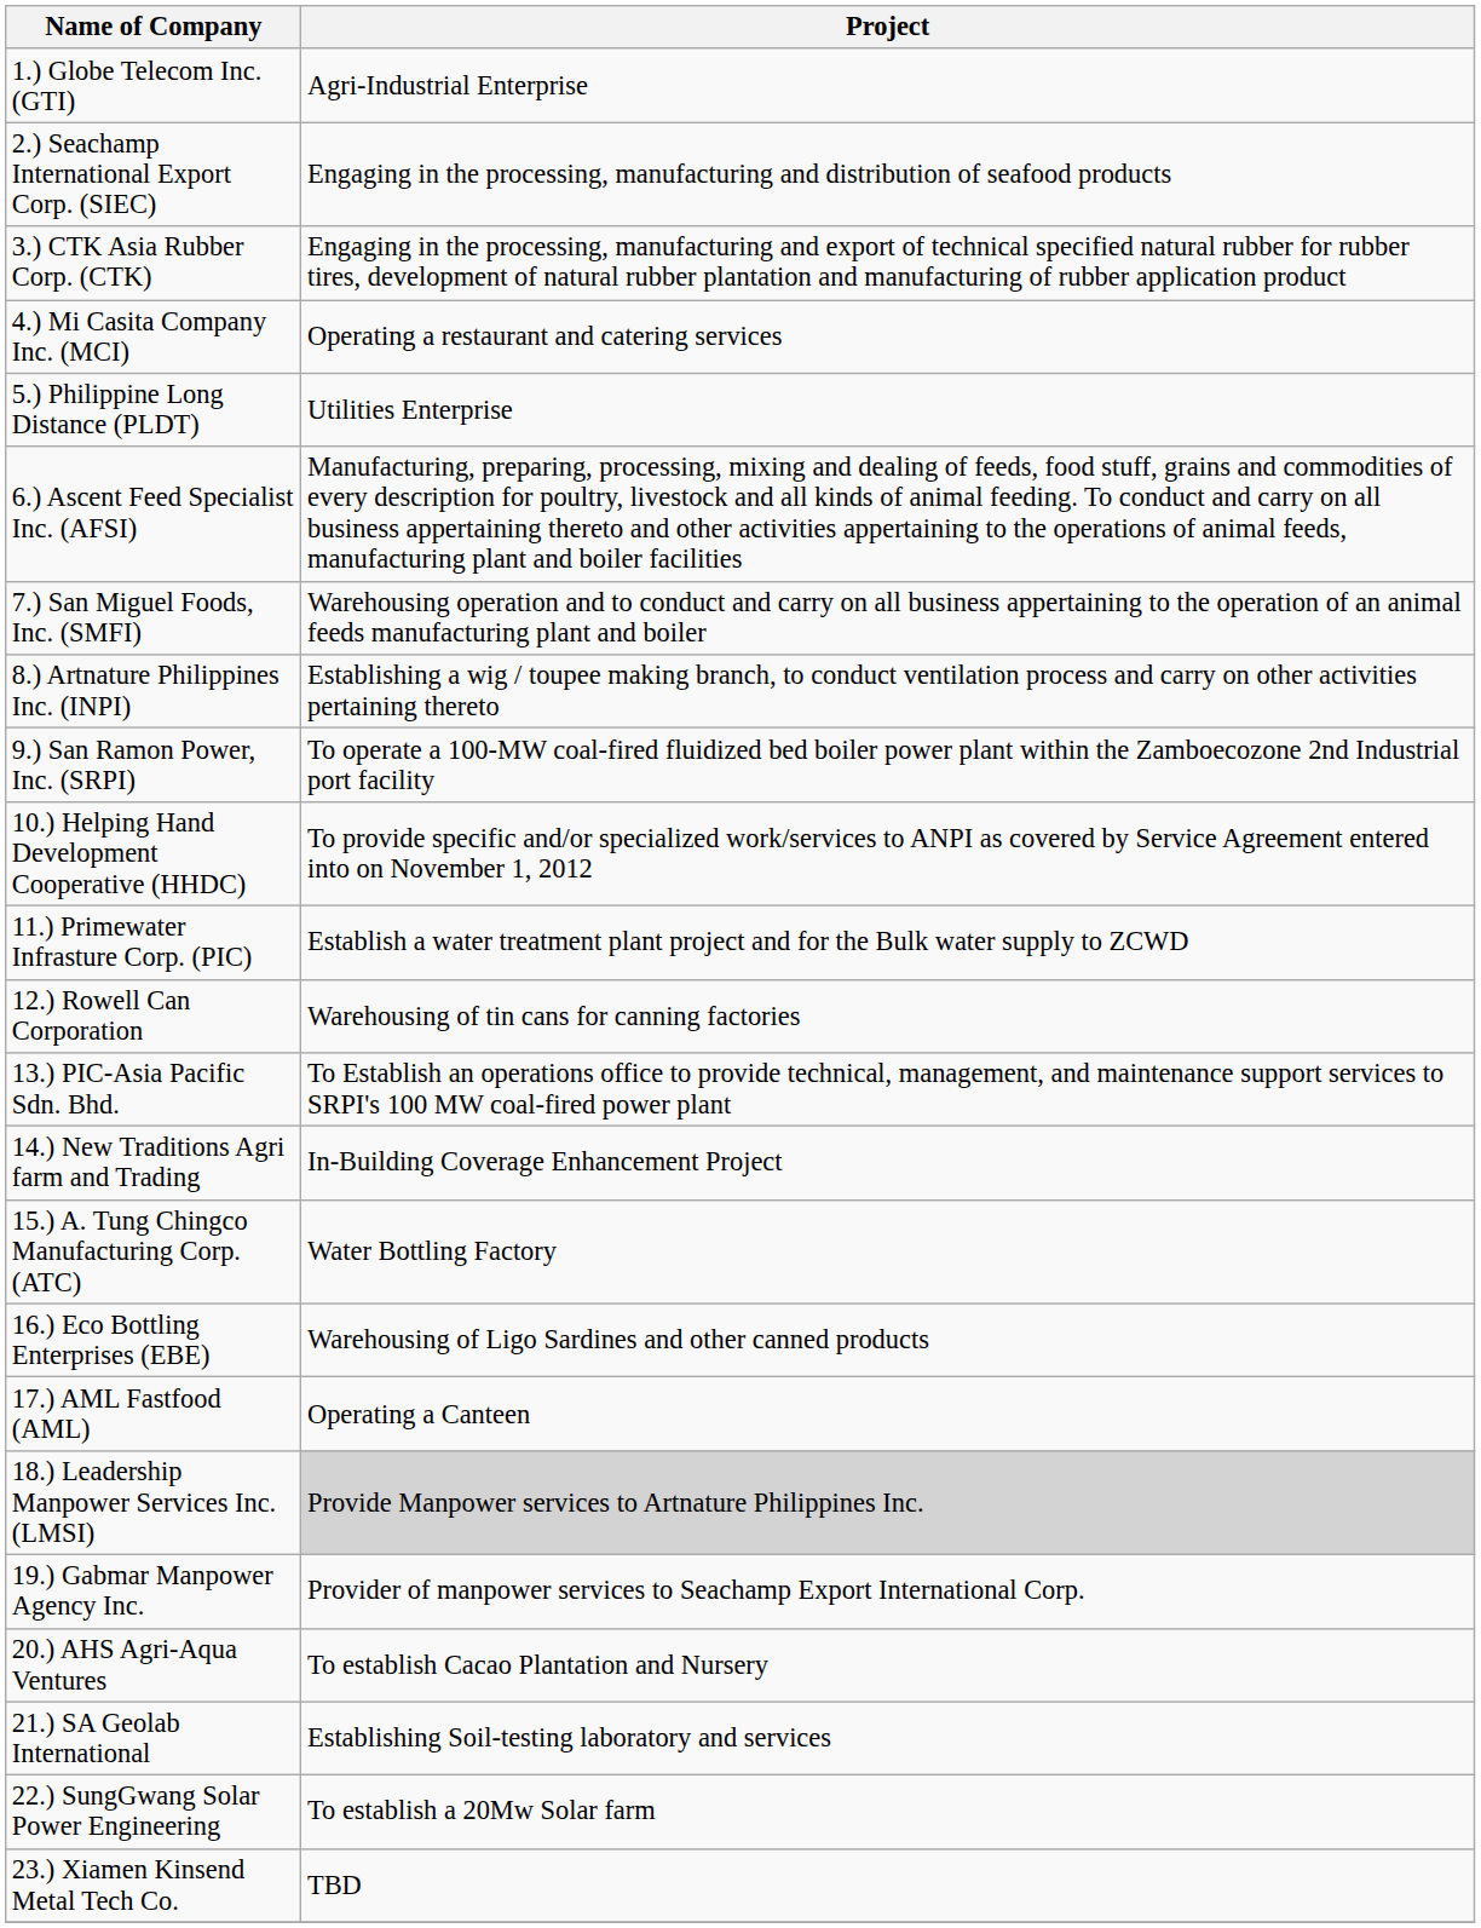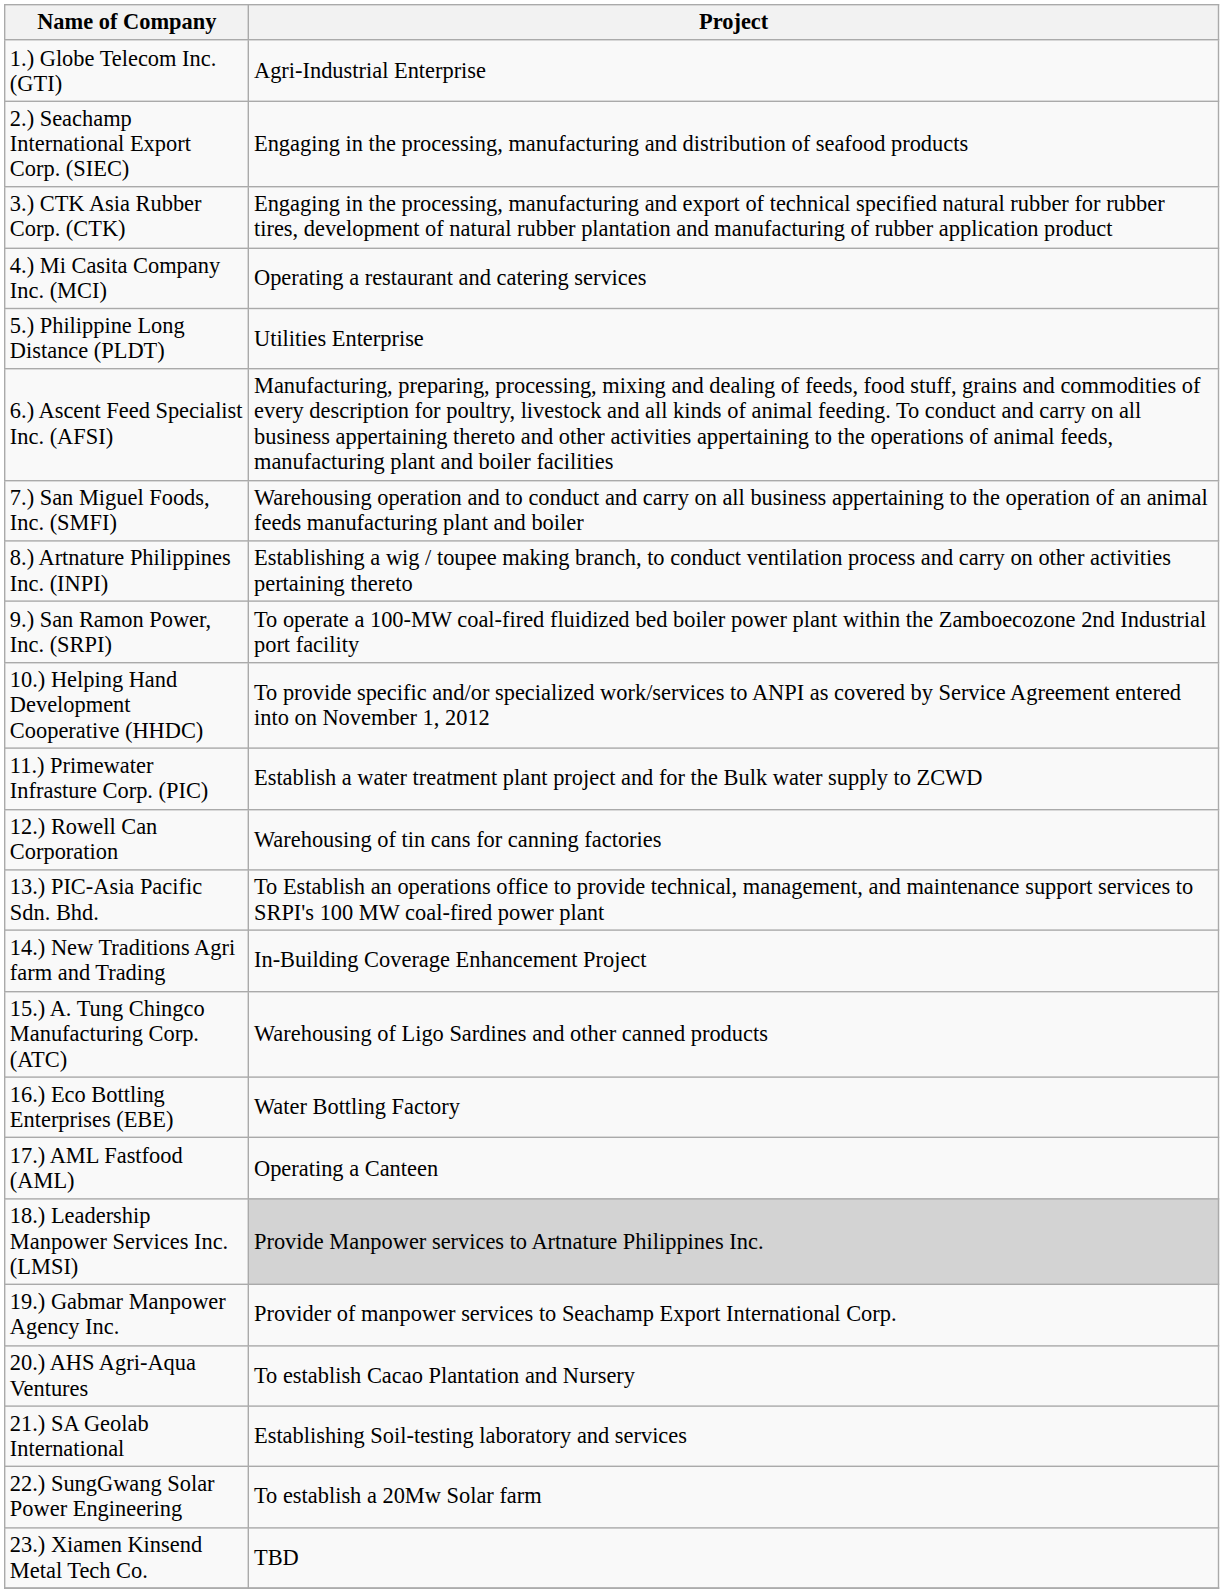 <table class="wikitable">
 <tr>
 <th>Name of Company</th>
 <th>Project</th>
 </tr>
 <tr>
 <td>1.) Globe Telecom Inc. (GTI)</td>
 <td>Agri-Industrial Enterprise</td>
 </tr>
 <tr>
 <td>2.) Seachamp International Export Corp. (SIEC)</td>
 <td>Engaging in the processing, manufacturing and distribution of seafood products</td>
 </tr>
 <tr>
 <td>3.) CTK Asia Rubber Corp. (CTK)</td>
 <td>Engaging in the processing, manufacturing and export of technical specified natural rubber for rubber tires, development of natural rubber plantation and manufacturing of rubber application product</td>
 </tr>
 <tr>
 <td>4.) Mi Casita Company Inc. (MCI)</td>
 <td>Operating a restaurant and catering services</td>
 </tr>
 <tr>
 <td>5.) Philippine Long Distance (PLDT)</td>
 <td>Utilities Enterprise</td>
 </tr>
 <tr>
 <td>6.) Ascent Feed Specialist Inc. (AFSI)</td>
 <td>Manufacturing, preparing, processing, mixing and dealing of feeds, food stuff, grains and commodities of every description for poultry, livestock and all kinds of animal feeding. To conduct and carry on all business appertaining thereto and other activities appertaining to the operations of animal feeds, manufacturing plant and boiler facilities</td>
 </tr>
 <tr>
 <td>7.) San Miguel Foods, Inc. (SMFI)</td>
 <td>Warehousing operation and to conduct and carry on all business appertaining to the operation of an animal feeds manufacturing plant and boiler</td>
 </tr>
 <tr>
 <td>8.) Artnature Philippines Inc. (INPI)</td>
 <td>Establishing a wig / toupee making branch, to conduct ventilation process and carry on other activities pertaining thereto</td>
 </tr>
 <tr>
 <td>9.) San Ramon Power, Inc. (SRPI)</td>
 <td>To operate a 100-MW coal-fired fluidized bed boiler power plant within the Zamboecozone 2nd Industrial port facility</td>
 </tr>
 <tr>
 <td>10.) Helping Hand Development Cooperative (HHDC)</td>
 <td>To provide specific and/or specialized work/services to ANPI as covered by Service Agreement entered into on November 1, 2012</td>
 </tr>
 <tr>
 <td>11.) Primewater Infrasture Corp. (PIC)</td>
 <td>Establish a water treatment plant project and for the Bulk water supply to ZCWD</td>
 </tr>
 <tr>
 <td>12.) Rowell Can Corporation</td>
 <td>Warehousing of tin cans for canning factories</td>
 </tr>
 <tr>
 <td>13.) PIC-Asia Pacific Sdn. Bhd.</td>
 <td>To Establish an operations office to provide technical, management, and maintenance support services to SRPI's 100 MW coal-fired power plant</td>
 </tr>
 <tr>
 <td>14.) New Traditions Agri farm and Trading</td>
 <td>In-Building Coverage Enhancement Project</td>
 </tr>
 <tr>
 <td>15.) A. Tung Chingco Manufacturing Corp. (ATC)</td>
-<td>Water Bottling Factory</td>
+<td>Warehousing of Ligo Sardines and other canned products</td>
 </tr>
 <tr>
 <td>16.) Eco Bottling Enterprises (EBE)</td>
-<td>Warehousing of Ligo Sardines and other canned products</td>
+<td>Water Bottling Factory</td>
 </tr>
 <tr>
 <td>17.) AML Fastfood (AML)</td>
 <td>Operating a Canteen</td>
 </tr>
 <tr>
 <td>18.) Leadership Manpower Services Inc. (LMSI)</td>
 <td style="background: lightgrey;">Provide Manpower services to Artnature Philippines Inc.</td>
 </tr>
 <tr>
 <td>19.) Gabmar Manpower Agency Inc.</td>
 <td>Provider of manpower services to Seachamp Export International Corp.</td>
 </tr>
 <tr>
 <td>20.) AHS Agri-Aqua Ventures</td>
 <td>To establish Cacao Plantation and Nursery</td>
 </tr>
 <tr>
 <td>21.) SA Geolab International</td>
 <td>Establishing Soil-testing laboratory and services</td>
 </tr>
 <tr>
 <td>22.) SungGwang Solar Power Engineering</td>
 <td>To establish a 20Mw Solar farm</td>
 </tr>
 <tr>
 <td>23.) Xiamen Kinsend Metal Tech Co.</td>
 <td>TBD</td>
 </tr>
 <tr>
 </tr>
 </table>
